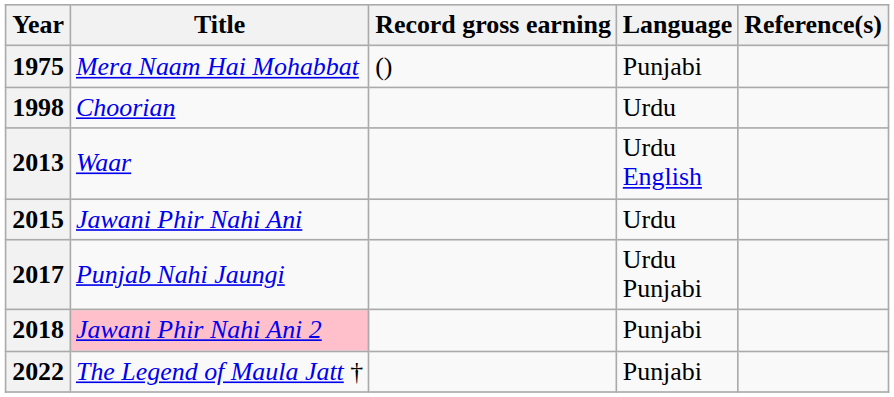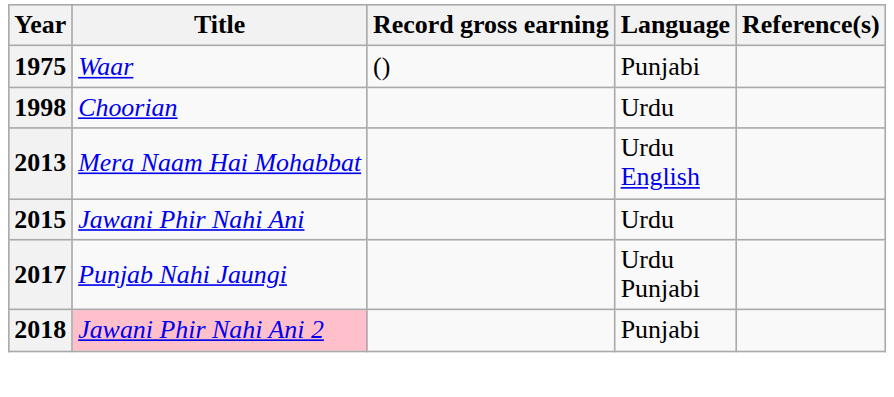 <table class="wikitable sortable" style="margin:auto; margin:auto;">
 <tr>
 <th scope="col">Year</th>
 <th scope="col">Title</th>
 <th scope="col">Record gross earning</th>
 <th scope="col">Language</th>
 <th scope="col">Reference(s)</th>
 </tr>
 <tr>
 <th scope="row">1975</th>
-<td><em><a href='#'>Mera Naam Hai Mohabbat</a></em></td>
+<td><em><a href='#'>Waar</a></em></td>
 <td> ()</td>
 <td>Punjabi</td>
 <td style="text-align:center"></td>
 </tr>
 <tr>
 <th scope="row">1998</th>
 <td><em><a href='#'>Choorian</a></em></td>
 <td></td>
 <td>Urdu</td>
 <td style="text-align:center"></td>
 </tr>
 <tr>
 <th scope="row">2013</th>
-<td><em><a href='#'>Waar</a></em></td>
+<td><em><a href='#'>Mera Naam Hai Mohabbat</a></em></td>
 <td></td>
 <td>Urdu <br> <a href='#'>English</a></td>
 <td style="text-align:center"></td>
 </tr>
 <tr>
 <th scope="row">2015</th>
 <td><em><a href='#'>Jawani Phir Nahi Ani</a></em></td>
 <td></td>
 <td>Urdu</td>
 <td style="text-align:center;"></td>
 </tr>
 <tr>
 <th scope="row">2017</th>
 <td><em><a href='#'>Punjab Nahi Jaungi</a></em></td>
 <td></td>
 <td>Urdu <br> Punjabi</td>
 <td style="text-align:center;"></td>
 </tr>
 <tr>
 <th scope="row">2018</th>
 <td style="background: pink;"><em><a href='#'>Jawani Phir Nahi Ani 2</a></em></td>
 <td></td>
 <td>Punjabi</td>
 <td style="text-align:center;"></td>
 </tr>
-<tr>
-<th>2022</th>
-<td><em><a href='#'>The Legend of Maula Jatt</a></em> †</td>
-<td></td>
-<td>Punjabi</td>
-<td style="text-align:center;"></td>
-</tr>
 </table>
